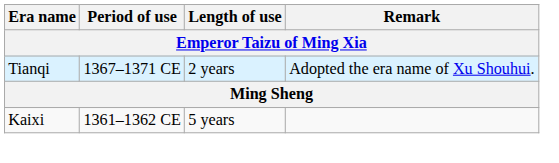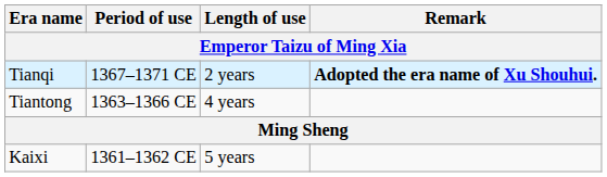 <table class="wikitable">
 <tr>
 <th>Era name</th>
 <th>Period of use</th>
 <th>Length of use</th>
 <th>Remark</th>
 </tr>
 <tr>
 <th colspan="4"><a href='#'>Emperor Taizu of Ming Xia</a><br></th>
 </tr>
 <tr style="background:#DAF2FF;">
 <td>Tianqi<br></td>
 <td>1367–1371 CE</td>
 <td>2 years</td>
-<td>Adopted the era name of <a href='#'>Xu Shouhui</a>.</td>
+<td><strong>Adopted the era name of <a href='#'>Xu Shouhui</a>.</strong></td>
+</tr>
+<tr>
+<td>Tiantong<br></td>
+<td>1363–1366 CE</td>
+<td>4 years</td>
+<td></td>
 </tr>
 <tr>
 <th colspan="4">Ming Sheng<br></th>
 </tr>
 <tr>
 <td>Kaixi<br></td>
 <td>1361–1362 CE</td>
 <td>5 years</td>
 <td></td>
 </tr>
 </table>
